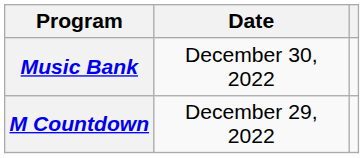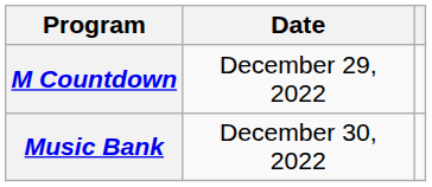 <table class="wikitable plainrowheaders">
 <tr>
 <th scope="col">Program </th>
 <th scope="col" width="140">Date</th>
 <th scope="col" class="unsortable"></th>
 </tr>
 <tr>
+<th scope="row" style="text-align:center"><em><a href='#'>M Countdown</a></em></th>
+<td style="text-align:center">December 29, 2022</td>
+<td style="text-align:center"></td>
+</tr>
+<tr>
 <th scope="row" style="text-align:center"><em><a href='#'>Music Bank</a></em></th>
 <td style="text-align:center">December 30, 2022</td>
 <td style="text-align:center"></td>
 </tr>
-<tr>
-<th scope="row" style="text-align:center"><em><a href='#'>M Countdown</a></em></th>
-<td style="text-align:center">December 29, 2022</td>
-<td style="text-align:center"></td>
-</tr>
 </table>
